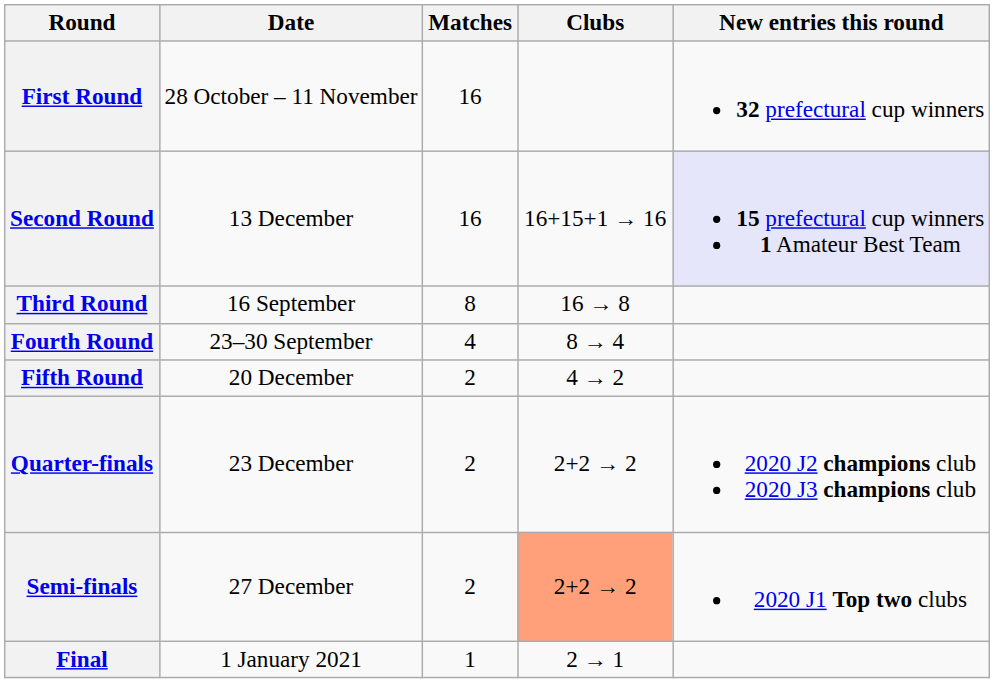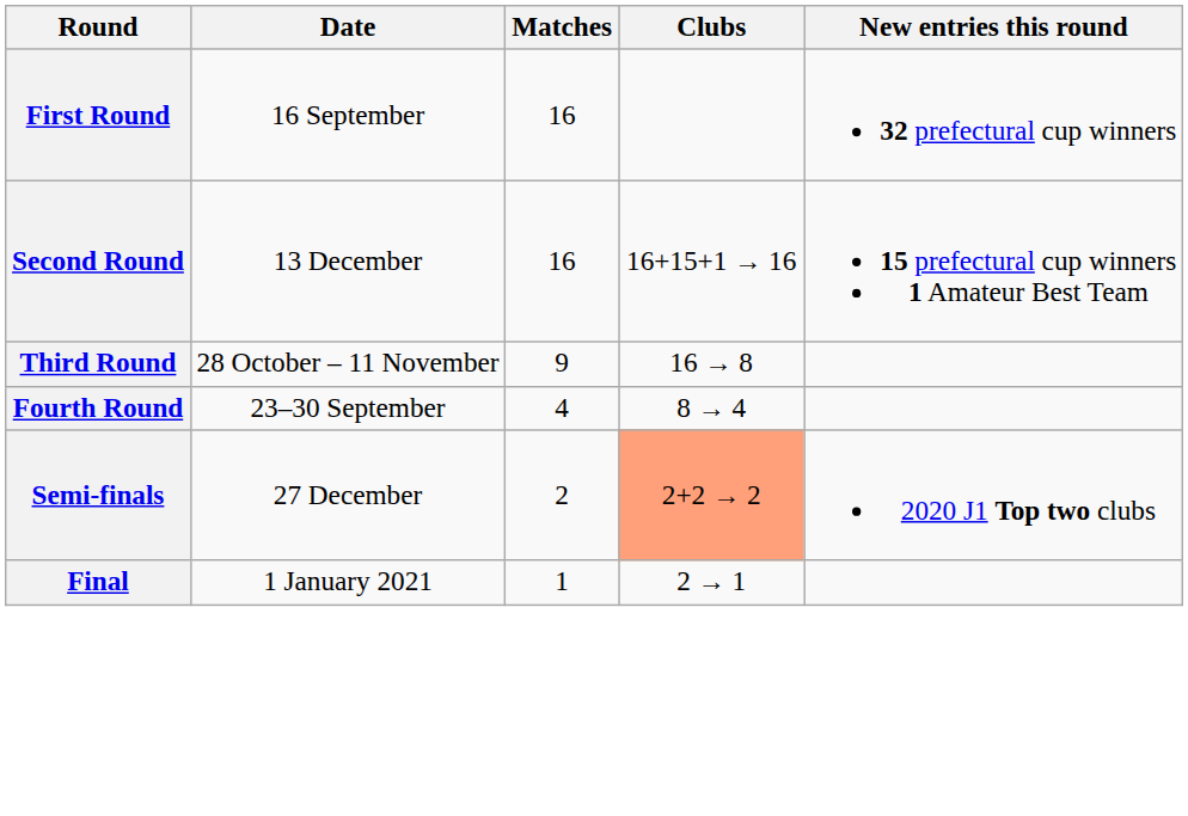 <table class="wikitable" style="text-align: center">
 <tr>
 <th>Round</th>
 <th>Date</th>
 <th>Matches</th>
 <th style="width:100px;">Clubs</th>
 <th>New entries this round</th>
 </tr>
 <tr>
 <th><a href='#'>First Round</a></th>
-<td>28 October – 11 November</td>
+<td>16 September</td>
 <td>16</td>
 <td></td>
 <td><br><ul><li><strong>32</strong> <a href='#'>prefectural</a> cup winners</li></ul></td>
 </tr>
 <tr>
 <th><a href='#'>Second Round</a></th>
 <td>13 December</td>
 <td>16</td>
 <td>16+15+1 → 16</td>
-<td style="background: lavender;"><br><ul><li><strong>15</strong> <a href='#'>prefectural</a> cup winners</li><li><strong>1</strong> Amateur Best Team</li></ul></td>
+<td><br><ul><li><strong>15</strong> <a href='#'>prefectural</a> cup winners</li><li><strong>1</strong> Amateur Best Team</li></ul></td>
 </tr>
 <tr>
 <th><a href='#'>Third Round</a></th>
-<td>16 September</td>
-<td>8</td>
+<td>28 October – 11 November</td>
+<td>9</td>
 <td>16 → 8</td>
 <td></td>
 </tr>
 <tr>
 <th><a href='#'>Fourth Round</a></th>
 <td>23–30 September</td>
 <td>4</td>
 <td>8 → 4</td>
 <td></td>
-</tr>
-<tr>
-<th><a href='#'>Fifth Round</a></th>
-<td>20 December</td>
-<td>2</td>
-<td>4 → 2</td>
-<td></td>
-</tr>
-<tr>
-<th><a href='#'>Quarter-finals</a></th>
-<td>23 December</td>
-<td>2</td>
-<td>2+2 → 2</td>
-<td><br><ul><li><a href='#'>2020 J2</a> <strong>champions</strong> club</li><li><a href='#'>2020 J3</a> <strong>champions</strong> club</li></ul></td>
 </tr>
 <tr>
 <th><a href='#'>Semi-finals</a></th>
 <td>27 December</td>
 <td>2</td>
 <td style="background: lightsalmon;">2+2 → 2</td>
 <td><br><ul><li><a href='#'>2020 J1</a> <strong>Top two</strong> clubs</li></ul></td>
 </tr>
 <tr>
 <th><a href='#'>Final</a></th>
 <td>1 January 2021</td>
 <td>1</td>
 <td>2 → 1</td>
 <td></td>
 </tr>
 </table>
